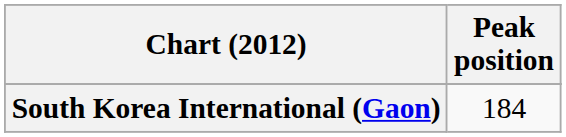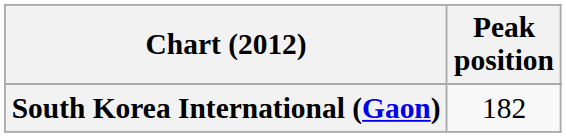 <table class="wikitable plainrowheaders sortable" style="text-align:center;">
 <tr>
 <th scope="col">Chart (2012)</th>
 <th scope="col">Peak<br>position</th>
 </tr>
 <tr>
 </tr>
 <tr>
 <th scope="row">South Korea International (<a href='#'>Gaon</a>)</th>
-<td style="text-align:center;">184</td>
+<td style="text-align:center;">182</td>
 </tr>
 </table>
